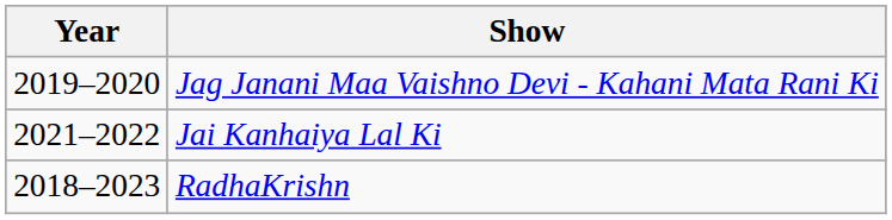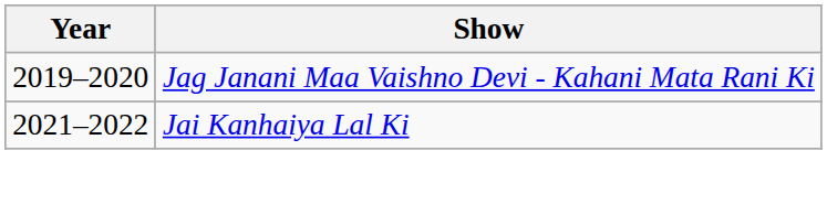 <table class="wikitable sortable">
 <tr>
 <th>Year</th>
 <th>Show</th>
 </tr>
 <tr>
 <td>2019–2020</td>
 <td><em><a href='#'>Jag Janani Maa Vaishno Devi - Kahani Mata Rani Ki</a></em></td>
 </tr>
 <tr>
 <td>2021–2022</td>
 <td><em><a href='#'>Jai Kanhaiya Lal Ki</a></em></td>
 </tr>
-<tr>
-<td>2018–2023</td>
-<td><em><a href='#'>RadhaKrishn</a></em></td>
-</tr>
 </table>
